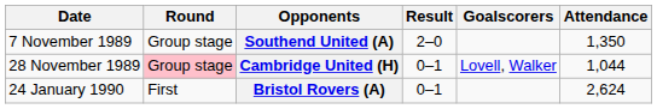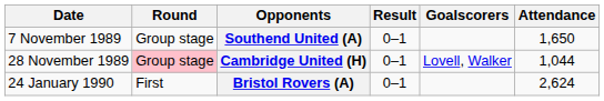 <table class="wikitable plainrowheaders sortable">
 <tr>
 <th scope=col>Date</th>
 <th scope=col>Round</th>
 <th scope=col>Opponents</th>
 <th scope=col>Result</th>
 <th scope=col class=unsortable>Goalscorers</th>
 <th scope=col>Attendance</th>
 </tr>
 <tr>
 <td>7 November 1989</td>
 <td>Group stage</td>
 <th scope=row><a href='#'>Southend United</a> (A)</th>
-<td align=center>2–0</td>
+<td align=center>0–1</td>
 <td></td>
-<td align=center>1,350</td>
+<td align=center>1,650</td>
 </tr>
 <tr>
 <td>28 November 1989</td>
 <td style="background: pink;">Group stage</td>
 <th scope=row><a href='#'>Cambridge United</a> (H)</th>
 <td align=center>0–1</td>
 <td><a href='#'>Lovell</a>, <a href='#'>Walker</a></td>
 <td align=center>1,044</td>
 </tr>
 <tr>
 <td>24 January 1990</td>
 <td>First</td>
 <th scope=row><a href='#'>Bristol Rovers</a> (A)</th>
 <td align=center>0–1</td>
 <td></td>
 <td align=center>2,624</td>
 </tr>
 </table>
